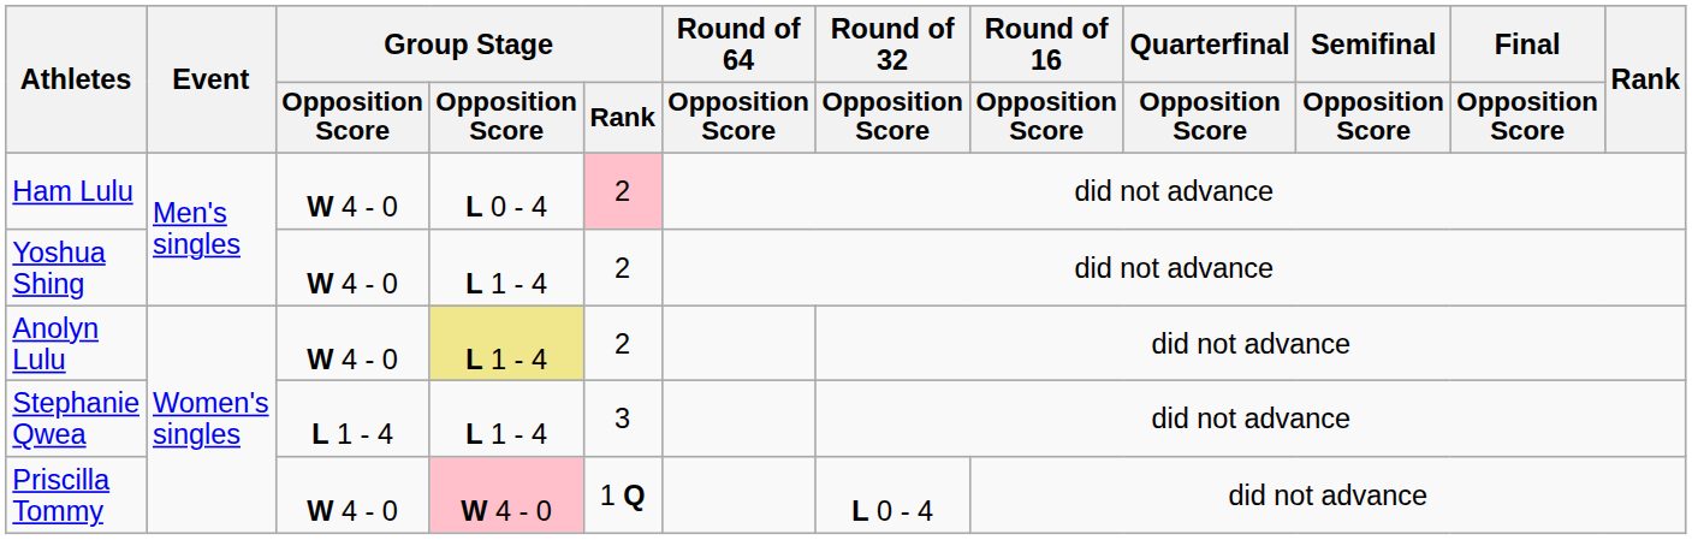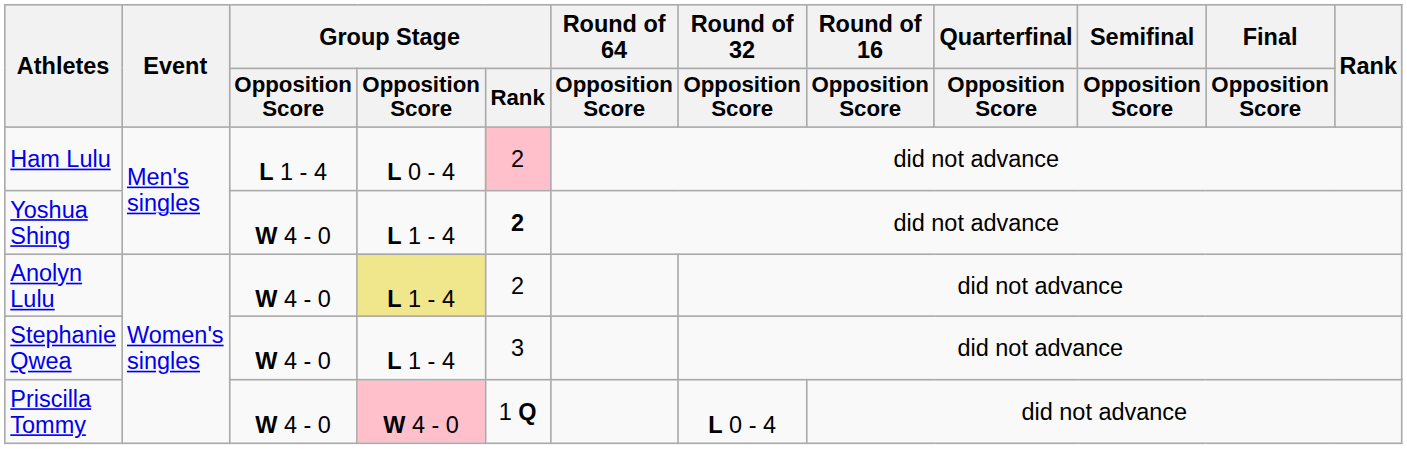 <table class="wikitable" style="font-size:90%">
 <tr>
 <th rowspan=2>Athletes</th>
 <th rowspan=2>Event</th>
 <th colspan=3>Group Stage</th>
 <th>Round of 64</th>
 <th>Round of 32</th>
 <th>Round of 16</th>
 <th>Quarterfinal</th>
 <th>Semifinal</th>
 <th>Final</th>
 <th rowspan=2>Rank</th>
 </tr>
 <tr style="font-size:95%">
 <th>Opposition<br>Score</th>
 <th>Opposition<br>Score</th>
 <th>Rank</th>
 <th>Opposition<br>Score</th>
 <th>Opposition<br>Score</th>
 <th>Opposition<br>Score</th>
 <th>Opposition<br>Score</th>
 <th>Opposition<br>Score</th>
 <th>Opposition<br>Score</th>
 </tr>
 <tr align=center>
 <td align=left><a href='#'>Ham Lulu</a></td>
 <td align=left rowspan=2><a href='#'>Men's singles</a></td>
-<td><br><strong>W</strong> 4 - 0</td>
+<td><br><strong>L</strong> 1 - 4</td>
 <td><br><strong>L</strong> 0 - 4</td>
 <td style="background: pink;">2</td>
 <td colspan=7>did not advance</td>
 </tr>
 <tr align=center>
 <td align=left><a href='#'>Yoshua Shing</a></td>
 <td><br><strong>W</strong> 4 - 0</td>
 <td><br><strong>L</strong> 1 - 4</td>
-<td>2</td>
+<td><strong>2</strong></td>
 <td colspan=7>did not advance</td>
 </tr>
 <tr align=center>
 <td align=left><a href='#'>Anolyn Lulu</a></td>
 <td align=left rowspan=3><a href='#'>Women's singles</a></td>
 <td><br><strong>W</strong> 4 - 0</td>
 <td style="background: khaki;"><br><strong>L</strong> 1 - 4</td>
 <td>2</td>
 <td></td>
 <td colspan=6>did not advance</td>
 </tr>
 <tr align=center>
 <td align=left><a href='#'>Stephanie Qwea</a></td>
-<td><br><strong>L</strong> 1 - 4</td>
+<td><br><strong>W</strong> 4 - 0</td>
 <td><br><strong>L</strong> 1 - 4</td>
 <td>3</td>
 <td></td>
 <td colspan=6>did not advance</td>
 </tr>
 <tr align=center>
 <td align=left><a href='#'>Priscilla Tommy</a></td>
 <td><br><strong>W</strong> 4 - 0</td>
 <td style="background: pink;"><br><strong>W</strong> 4 - 0</td>
 <td>1 <strong>Q</strong></td>
 <td></td>
 <td><br><strong>L</strong> 0 - 4</td>
 <td colspan=5>did not advance</td>
 </tr>
 </table>
